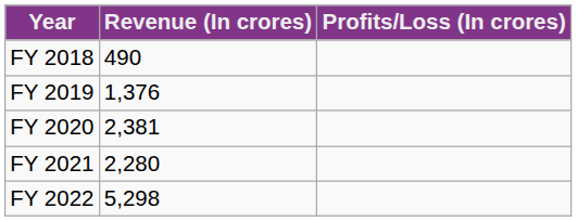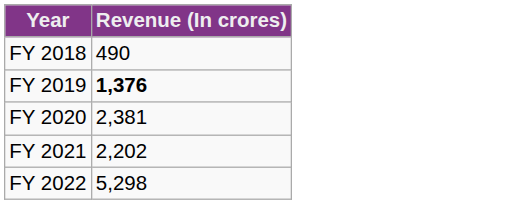 <table class="wikitable">
 <tr>
 <th style="background:#813588; color:#eeeeef;">Year</th>
 <th style="background:#813588; color:#eeeeef;">Revenue (In crores)</th>
-<th style="background:#813588; color:#eeeeef;">Profits/Loss (In crores)</th>
 </tr>
 <tr>
 <td>FY 2018</td>
 <td> 490</td>
-<td> </td>
 </tr>
 <tr>
 <td>FY 2019</td>
-<td> 1,376</td>
-<td> </td>
+<td><strong> 1,376</strong></td>
 </tr>
 <tr>
 <td>FY 2020</td>
 <td> 2,381</td>
-<td></td>
 </tr>
 <tr>
 <td>FY 2021</td>
-<td> 2,280</td>
-<td></td>
+<td> 2,202</td>
 </tr>
 <tr>
 <td>FY 2022</td>
 <td> 5,298</td>
-<td></td>
 </tr>
 </table>
